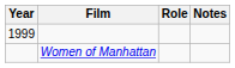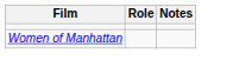 <table class="wikitable sortable">
 <tr>
-<th>Year</th>
 <th>Film</th>
 <th>Role</th>
 <th class="unsortable">Notes</th>
 </tr>
 <tr>
-<td>1999</td>
 <td><em></em></td>
 <td></td>
 <td></td>
 </tr>
 <tr>
-<td></td>
 <td><em><a href='#'>Women of Manhattan</a></em></td>
 <td></td>
 <td></td>
 </tr>
 </table>
